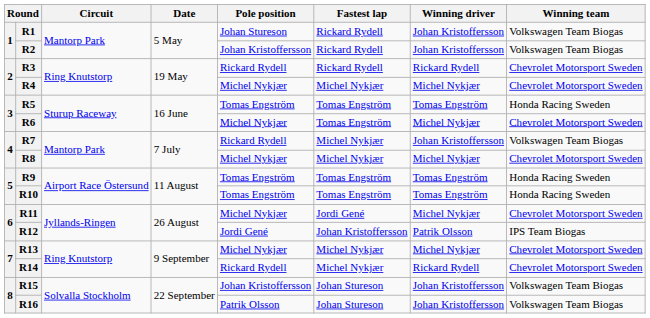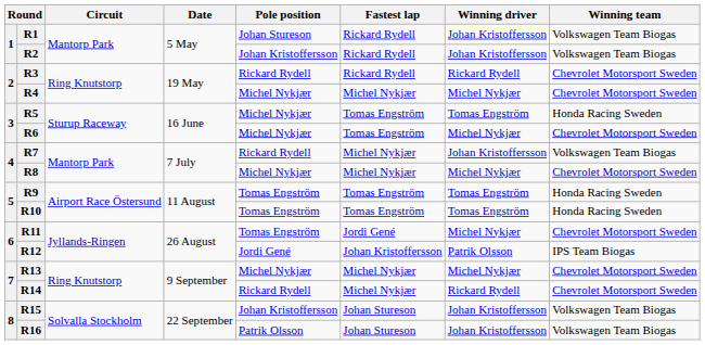 <table class="wikitable" style="font-size: 85%">
 <tr>
 <th colspan=2>Round</th>
 <th>Circuit</th>
 <th>Date</th>
 <th>Pole position</th>
 <th>Fastest lap</th>
 <th>Winning driver</th>
 <th>Winning team</th>
 </tr>
 <tr>
 <th rowspan=2>1</th>
 <th>R1</th>
 <td rowspan=2> <a href='#'>Mantorp Park</a></td>
 <td rowspan=2>5 May</td>
 <td> <a href='#'>Johan Stureson</a></td>
 <td> <a href='#'>Rickard Rydell</a></td>
-<td> <a href='#'>Johan Kristoffersson</a></td>
+<td style="background: lightyellow;"> <a href='#'>Johan Kristoffersson</a></td>
 <td>Volkswagen Team Biogas</td>
 </tr>
 <tr>
 <th>R2</th>
 <td> <a href='#'>Johan Kristoffersson</a></td>
 <td> <a href='#'>Rickard Rydell</a></td>
 <td> <a href='#'>Johan Kristoffersson</a></td>
 <td>Volkswagen Team Biogas</td>
 </tr>
 <tr>
 <th rowspan=2>2</th>
 <th>R3</th>
 <td rowspan=2> <a href='#'>Ring Knutstorp</a></td>
 <td rowspan=2>19 May</td>
 <td> <a href='#'>Rickard Rydell</a></td>
 <td> <a href='#'>Rickard Rydell</a></td>
 <td> <a href='#'>Rickard Rydell</a></td>
 <td><a href='#'>Chevrolet Motorsport Sweden</a></td>
 </tr>
 <tr>
 <th>R4</th>
 <td> <a href='#'>Michel Nykjær</a></td>
 <td> <a href='#'>Michel Nykjær</a></td>
 <td> <a href='#'>Michel Nykjær</a></td>
 <td><a href='#'>Chevrolet Motorsport Sweden</a></td>
 </tr>
 <tr>
 <th rowspan=2>3</th>
 <th>R5</th>
 <td rowspan=2> <a href='#'>Sturup Raceway</a></td>
 <td rowspan=2>16 June</td>
-<td> <a href='#'>Tomas Engström</a></td>
+<td> <a href='#'>Michel Nykjær</a></td>
 <td> <a href='#'>Tomas Engström</a></td>
 <td> <a href='#'>Tomas Engström</a></td>
 <td>Honda Racing Sweden</td>
 </tr>
 <tr>
 <th>R6</th>
 <td> <a href='#'>Michel Nykjær</a></td>
 <td> <a href='#'>Tomas Engström</a></td>
 <td> <a href='#'>Michel Nykjær</a></td>
 <td><a href='#'>Chevrolet Motorsport Sweden</a></td>
 </tr>
 <tr>
 <th rowspan=2>4</th>
 <th>R7</th>
 <td rowspan=2> <a href='#'>Mantorp Park</a></td>
 <td rowspan=2>7 July</td>
 <td> <a href='#'>Rickard Rydell</a></td>
 <td> <a href='#'>Michel Nykjær</a></td>
 <td> <a href='#'>Johan Kristoffersson</a></td>
 <td>Volkswagen Team Biogas</td>
 </tr>
 <tr>
 <th>R8</th>
 <td> <a href='#'>Michel Nykjær</a></td>
 <td> <a href='#'>Michel Nykjær</a></td>
 <td> <a href='#'>Michel Nykjær</a></td>
 <td><a href='#'>Chevrolet Motorsport Sweden</a></td>
 </tr>
 <tr>
 <th rowspan=2>5</th>
 <th>R9</th>
 <td rowspan=2> <a href='#'>Airport Race Östersund</a></td>
 <td rowspan=2>11 August</td>
 <td> <a href='#'>Tomas Engström</a></td>
 <td> <a href='#'>Tomas Engström</a></td>
 <td> <a href='#'>Tomas Engström</a></td>
 <td>Honda Racing Sweden</td>
 </tr>
 <tr>
 <th>R10</th>
 <td> <a href='#'>Tomas Engström</a></td>
 <td> <a href='#'>Tomas Engström</a></td>
 <td> <a href='#'>Tomas Engström</a></td>
 <td>Honda Racing Sweden</td>
 </tr>
 <tr>
 <th rowspan=2>6</th>
 <th>R11</th>
 <td rowspan=2> <a href='#'>Jyllands-Ringen</a></td>
 <td rowspan=2>26 August</td>
-<td> <a href='#'>Michel Nykjær</a></td>
+<td> <a href='#'>Tomas Engström</a></td>
 <td> <a href='#'>Jordi Gené</a></td>
 <td> <a href='#'>Michel Nykjær</a></td>
 <td><a href='#'>Chevrolet Motorsport Sweden</a></td>
 </tr>
 <tr>
 <th>R12</th>
 <td> <a href='#'>Jordi Gené</a></td>
 <td> <a href='#'>Johan Kristoffersson</a></td>
 <td> <a href='#'>Patrik Olsson</a></td>
 <td>IPS Team Biogas</td>
 </tr>
 <tr>
 <th rowspan=2>7</th>
 <th>R13</th>
 <td rowspan=2> <a href='#'>Ring Knutstorp</a></td>
 <td rowspan=2>9 September</td>
 <td> <a href='#'>Michel Nykjær</a></td>
 <td> <a href='#'>Michel Nykjær</a></td>
 <td> <a href='#'>Michel Nykjær</a></td>
 <td><a href='#'>Chevrolet Motorsport Sweden</a></td>
 </tr>
 <tr>
 <th>R14</th>
 <td> <a href='#'>Rickard Rydell</a></td>
 <td> <a href='#'>Michel Nykjær</a></td>
 <td> <a href='#'>Rickard Rydell</a></td>
 <td><a href='#'>Chevrolet Motorsport Sweden</a></td>
 </tr>
 <tr>
 <th rowspan=2>8</th>
 <th>R15</th>
 <td rowspan=2> <a href='#'>Solvalla Stockholm</a></td>
 <td rowspan=2>22 September</td>
 <td> <a href='#'>Johan Kristoffersson</a></td>
 <td> <a href='#'>Johan Stureson</a></td>
 <td> <a href='#'>Johan Kristoffersson</a></td>
 <td>Volkswagen Team Biogas</td>
 </tr>
 <tr>
 <th>R16</th>
 <td> <a href='#'>Patrik Olsson</a></td>
 <td> <a href='#'>Johan Stureson</a></td>
 <td> <a href='#'>Johan Kristoffersson</a></td>
 <td>Volkswagen Team Biogas</td>
 </tr>
 </table>
